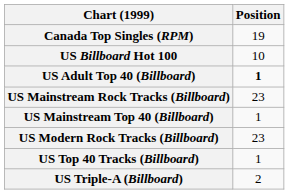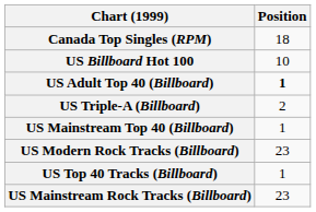 <table class="wikitable sortable plainrowheaders" style="text-align:center">
 <tr>
 <th scope="col">Chart (1999)</th>
 <th scope="col">Position</th>
 </tr>
 <tr>
 <th scope="row">Canada Top Singles (<em>RPM</em>)</th>
-<td>19</td>
+<td>18</td>
 </tr>
 <tr>
 <th scope="row">US <em>Billboard</em> Hot 100</th>
 <td>10</td>
 </tr>
 <tr>
 <th scope="row">US Adult Top 40 (<em>Billboard</em>)</th>
 <td><strong>1</strong></td>
 </tr>
 <tr>
-<th scope="row">US Mainstream Rock Tracks (<em>Billboard</em>)</th>
-<td>23</td>
+<th scope="row">US Triple-A (<em>Billboard</em>)</th>
+<td>2</td>
 </tr>
 <tr>
 <th scope="row">US Mainstream Top 40 (<em>Billboard</em>)</th>
 <td>1</td>
 </tr>
 <tr>
 <th scope="row">US Modern Rock Tracks (<em>Billboard</em>)</th>
 <td>23</td>
 </tr>
 <tr>
 <th scope="row">US Top 40 Tracks (<em>Billboard</em>)</th>
 <td>1</td>
 </tr>
 <tr>
-<th scope="row">US Triple-A (<em>Billboard</em>)</th>
-<td>2</td>
+<th scope="row">US Mainstream Rock Tracks (<em>Billboard</em>)</th>
+<td>23</td>
 </tr>
 </table>
